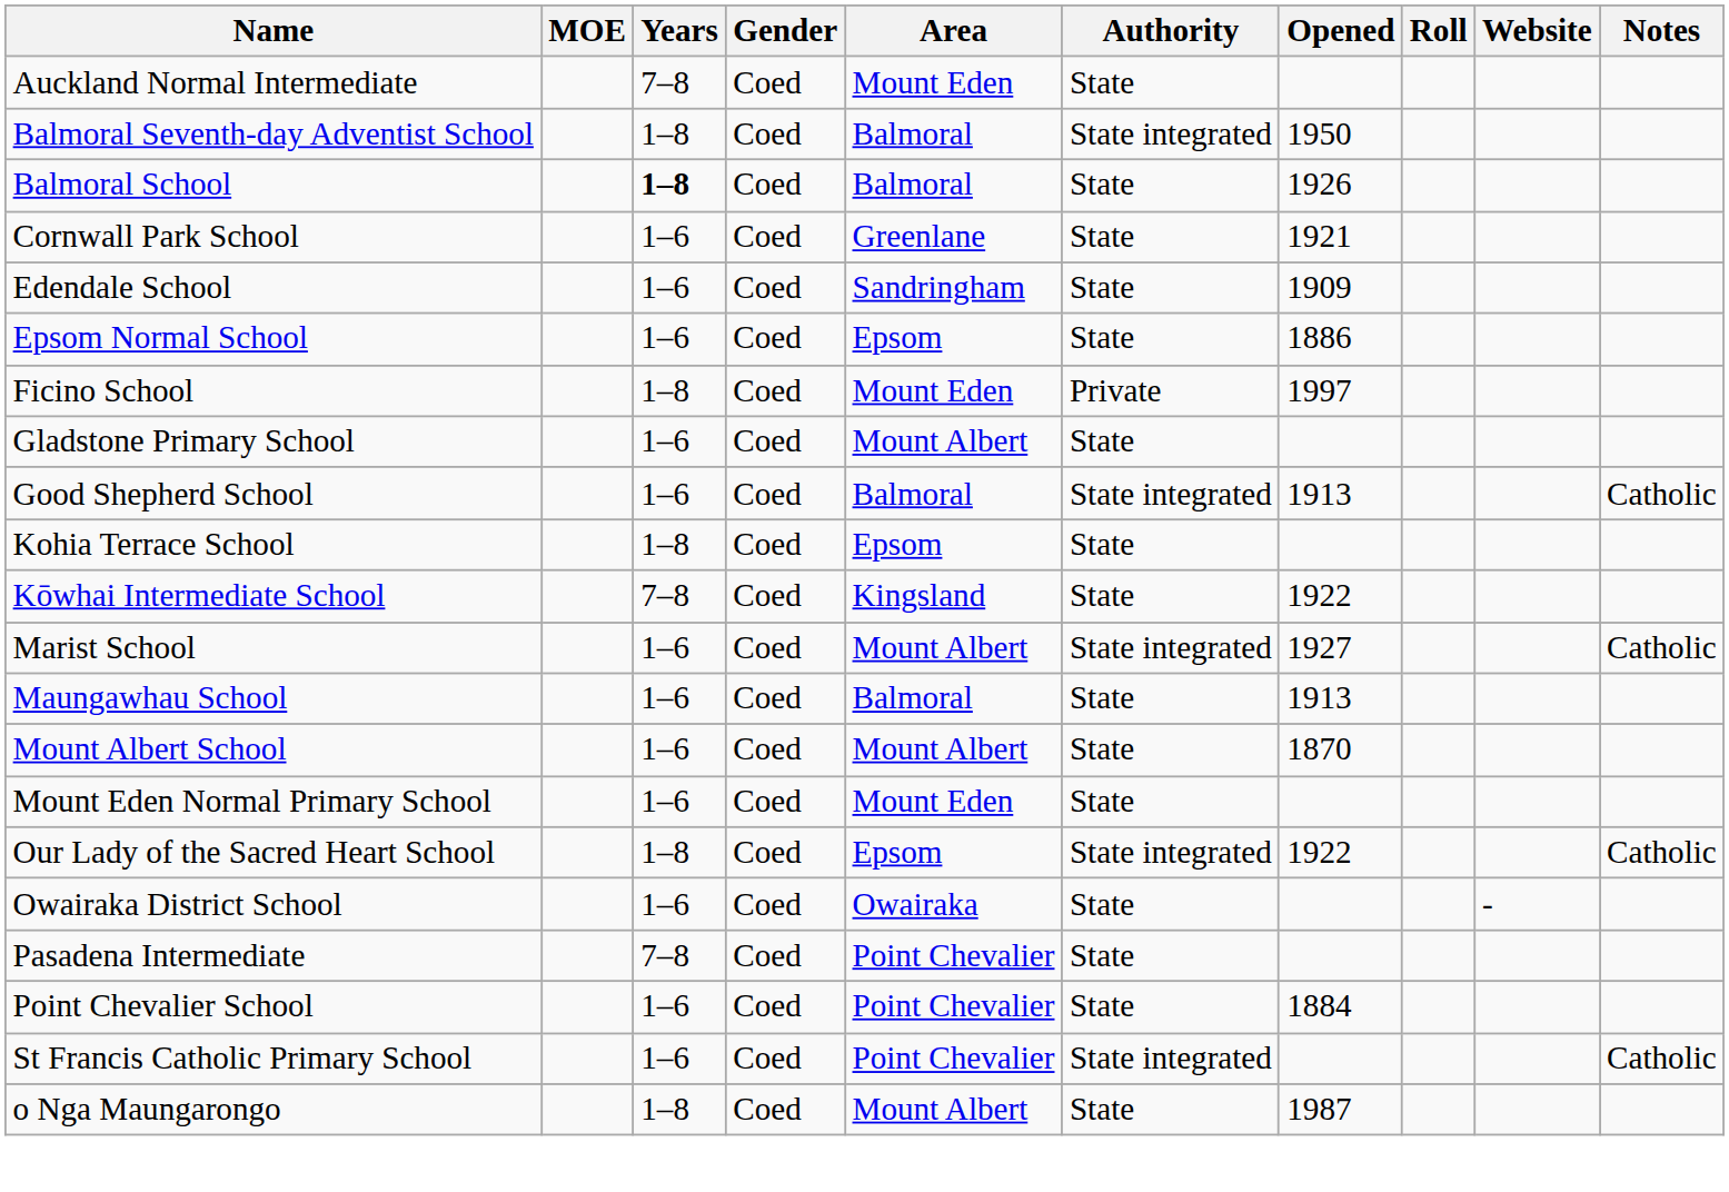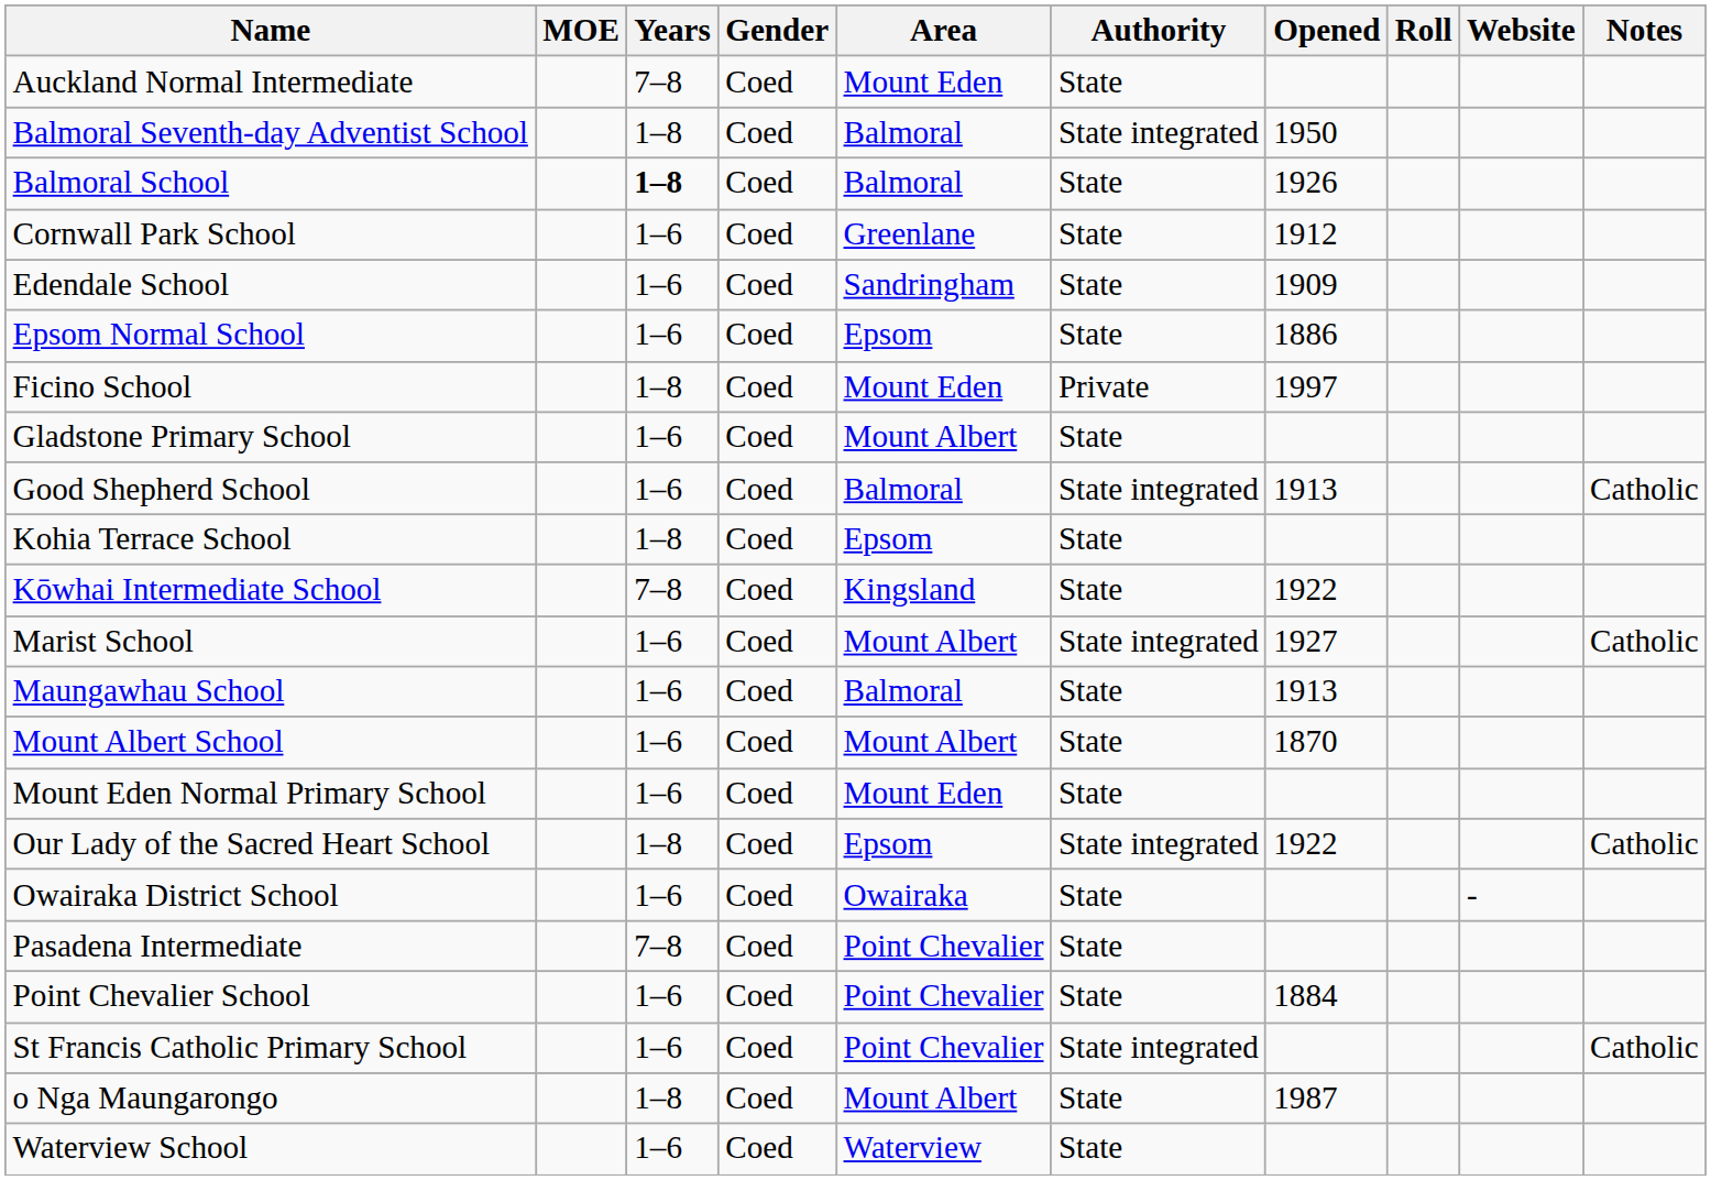 <table class="wikitable sortable">
 <tr>
 <th>Name</th>
 <th>MOE</th>
 <th>Years</th>
 <th>Gender</th>
 <th>Area</th>
 <th>Authority</th>
 <th>Opened</th>
 <th>Roll</th>
 <th>Website</th>
 <th>Notes</th>
 </tr>
 <tr>
 <td>Auckland Normal Intermediate</td>
 <td></td>
 <td>7–8</td>
 <td>Coed</td>
 <td><a href='#'>Mount Eden</a></td>
 <td>State</td>
 <td></td>
 <td></td>
 <td></td>
 <td></td>
 </tr>
 <tr>
 <td><a href='#'>Balmoral Seventh-day Adventist School</a></td>
 <td></td>
 <td>1–8</td>
 <td>Coed</td>
 <td><a href='#'>Balmoral</a></td>
 <td>State integrated</td>
 <td>1950</td>
 <td></td>
 <td></td>
 <td></td>
 </tr>
 <tr>
 <td><a href='#'>Balmoral School</a></td>
 <td></td>
 <td><strong>1–8</strong></td>
 <td>Coed</td>
 <td><a href='#'>Balmoral</a></td>
 <td>State</td>
 <td>1926</td>
 <td></td>
 <td></td>
 <td></td>
 </tr>
 <tr>
 <td>Cornwall Park School</td>
 <td></td>
 <td>1–6</td>
 <td>Coed</td>
 <td><a href='#'>Greenlane</a></td>
 <td>State</td>
-<td>1921</td>
+<td>1912</td>
 <td></td>
 <td></td>
 <td></td>
 </tr>
 <tr>
 <td>Edendale School</td>
 <td></td>
 <td>1–6</td>
 <td>Coed</td>
 <td><a href='#'>Sandringham</a></td>
 <td>State</td>
 <td>1909</td>
 <td></td>
 <td></td>
 <td></td>
 </tr>
 <tr>
 <td><a href='#'>Epsom Normal School</a></td>
 <td></td>
 <td>1–6</td>
 <td>Coed</td>
 <td><a href='#'>Epsom</a></td>
 <td>State</td>
 <td>1886</td>
 <td></td>
 <td></td>
 <td></td>
 </tr>
 <tr>
 <td>Ficino School</td>
 <td></td>
 <td>1–8</td>
 <td>Coed</td>
 <td><a href='#'>Mount Eden</a></td>
 <td>Private</td>
 <td>1997</td>
 <td></td>
 <td></td>
 <td></td>
 </tr>
 <tr>
 <td>Gladstone Primary School</td>
 <td></td>
 <td>1–6</td>
 <td>Coed</td>
 <td><a href='#'>Mount Albert</a></td>
 <td>State</td>
 <td></td>
 <td></td>
 <td></td>
 <td></td>
 </tr>
 <tr>
 <td>Good Shepherd School</td>
 <td></td>
 <td>1–6</td>
 <td>Coed</td>
 <td><a href='#'>Balmoral</a></td>
 <td>State integrated</td>
 <td>1913</td>
 <td></td>
 <td></td>
 <td>Catholic</td>
 </tr>
 <tr>
 <td>Kohia Terrace School</td>
 <td></td>
 <td>1–8</td>
 <td>Coed</td>
 <td><a href='#'>Epsom</a></td>
 <td>State</td>
 <td></td>
 <td></td>
 <td></td>
 <td></td>
 </tr>
 <tr>
 <td><a href='#'>Kōwhai Intermediate School</a></td>
 <td></td>
 <td>7–8</td>
 <td>Coed</td>
 <td><a href='#'>Kingsland</a></td>
 <td>State</td>
 <td>1922</td>
 <td></td>
 <td></td>
 <td></td>
 </tr>
 <tr>
 <td>Marist School</td>
 <td></td>
 <td>1–6</td>
 <td>Coed</td>
 <td><a href='#'>Mount Albert</a></td>
 <td>State integrated</td>
 <td>1927</td>
 <td></td>
 <td></td>
 <td>Catholic</td>
 </tr>
 <tr>
 <td><a href='#'>Maungawhau School</a></td>
 <td></td>
 <td>1–6</td>
 <td>Coed</td>
 <td><a href='#'>Balmoral</a></td>
 <td>State</td>
 <td>1913</td>
 <td></td>
 <td></td>
 <td></td>
 </tr>
 <tr>
 <td><a href='#'>Mount Albert School</a></td>
 <td></td>
 <td>1–6</td>
 <td>Coed</td>
 <td><a href='#'>Mount Albert</a></td>
 <td>State</td>
 <td>1870</td>
 <td></td>
 <td></td>
 <td></td>
 </tr>
 <tr>
 <td>Mount Eden Normal Primary School</td>
 <td></td>
 <td>1–6</td>
 <td>Coed</td>
 <td><a href='#'>Mount Eden</a></td>
 <td>State</td>
 <td></td>
 <td></td>
 <td></td>
 <td></td>
 </tr>
 <tr>
 <td>Our Lady of the Sacred Heart School</td>
 <td></td>
 <td>1–8</td>
 <td>Coed</td>
 <td><a href='#'>Epsom</a></td>
 <td>State integrated</td>
 <td>1922</td>
 <td></td>
 <td></td>
 <td>Catholic</td>
 </tr>
 <tr>
 <td>Owairaka District School</td>
 <td></td>
 <td>1–6</td>
 <td>Coed</td>
 <td><a href='#'>Owairaka</a></td>
 <td>State</td>
 <td></td>
 <td></td>
 <td>-</td>
 <td></td>
 </tr>
 <tr>
 <td>Pasadena Intermediate</td>
 <td></td>
 <td>7–8</td>
 <td>Coed</td>
 <td><a href='#'>Point Chevalier</a></td>
 <td>State</td>
 <td></td>
 <td></td>
 <td></td>
 <td></td>
 </tr>
 <tr>
 <td>Point Chevalier School</td>
 <td></td>
 <td>1–6</td>
 <td>Coed</td>
 <td><a href='#'>Point Chevalier</a></td>
 <td>State</td>
 <td>1884</td>
 <td></td>
 <td></td>
 <td></td>
 </tr>
 <tr>
 <td>St Francis Catholic Primary School</td>
 <td></td>
 <td>1–6</td>
 <td>Coed</td>
 <td><a href='#'>Point Chevalier</a></td>
 <td>State integrated</td>
 <td></td>
 <td></td>
 <td></td>
 <td>Catholic</td>
 </tr>
 <tr>
 <td> o Nga Maungarongo</td>
 <td></td>
 <td>1–8</td>
 <td>Coed</td>
 <td><a href='#'>Mount Albert</a></td>
 <td>State</td>
 <td>1987</td>
 <td></td>
 <td></td>
 <td></td>
 </tr>
+<tr>
+<td>Waterview School</td>
+<td></td>
+<td>1–6</td>
+<td>Coed</td>
+<td><a href='#'>Waterview</a></td>
+<td>State</td>
+<td></td>
+<td></td>
+<td></td>
+<td></td>
+</tr>
 </table>
